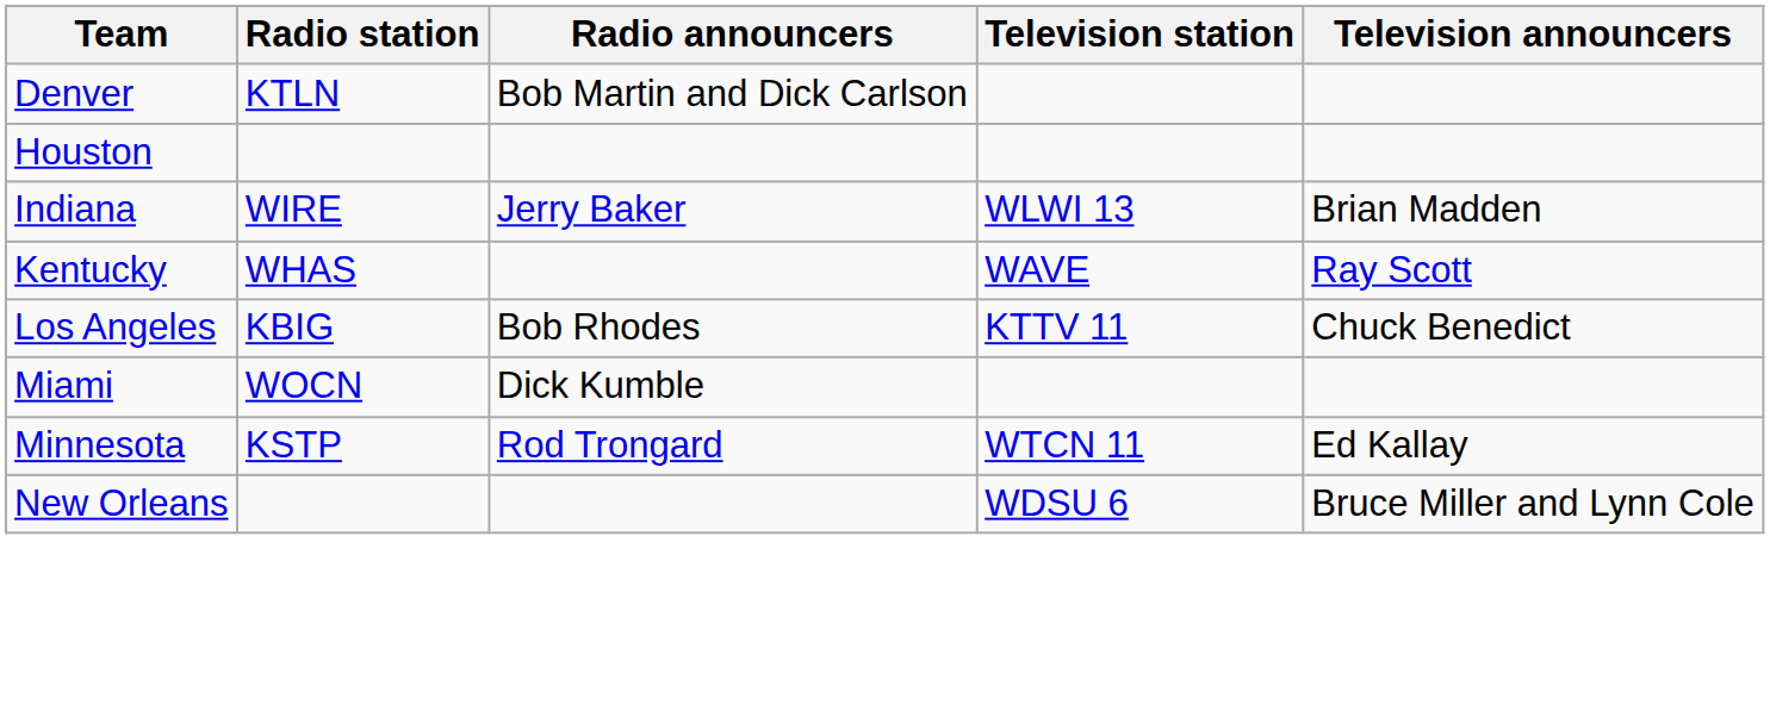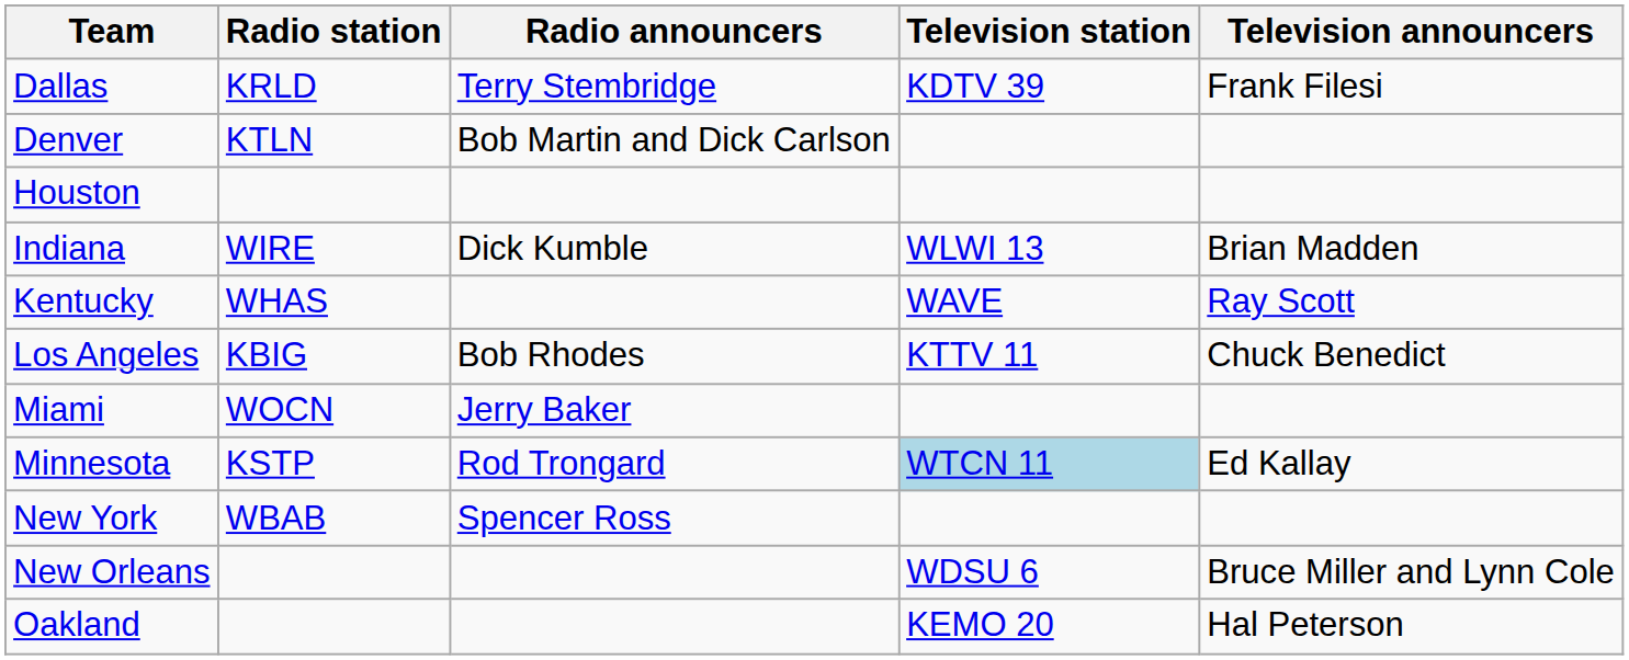 <table class="wikitable">
 <tr>
 <th>Team</th>
 <th>Radio station</th>
 <th>Radio announcers</th>
 <th>Television station</th>
 <th>Television announcers</th>
+</tr>
+<tr>
+<td><a href='#'>Dallas</a></td>
+<td><a href='#'>KRLD</a></td>
+<td><a href='#'>Terry Stembridge</a></td>
+<td><a href='#'>KDTV 39</a></td>
+<td>Frank Filesi</td>
 </tr>
 <tr>
 <td><a href='#'>Denver</a></td>
 <td><a href='#'>KTLN</a></td>
 <td>Bob Martin and Dick Carlson</td>
 <td></td>
 <td></td>
 </tr>
 <tr>
 <td><a href='#'>Houston</a></td>
 <td></td>
 <td></td>
 <td></td>
 <td></td>
 </tr>
 <tr>
 <td><a href='#'>Indiana</a></td>
 <td><a href='#'>WIRE</a></td>
-<td><a href='#'>Jerry Baker</a></td>
+<td>Dick Kumble</td>
 <td><a href='#'>WLWI 13</a></td>
 <td>Brian Madden</td>
 </tr>
 <tr>
 <td><a href='#'>Kentucky</a></td>
 <td><a href='#'>WHAS</a></td>
 <td></td>
 <td><a href='#'>WAVE</a></td>
 <td><a href='#'>Ray Scott</a></td>
 </tr>
 <tr>
 <td><a href='#'>Los Angeles</a></td>
 <td><a href='#'>KBIG</a></td>
 <td>Bob Rhodes</td>
 <td><a href='#'>KTTV 11</a></td>
 <td>Chuck Benedict</td>
 </tr>
 <tr>
 <td><a href='#'>Miami</a></td>
 <td><a href='#'>WOCN</a></td>
-<td>Dick Kumble</td>
+<td><a href='#'>Jerry Baker</a></td>
 <td></td>
 <td></td>
 </tr>
 <tr>
 <td><a href='#'>Minnesota</a></td>
 <td><a href='#'>KSTP</a></td>
 <td><a href='#'>Rod Trongard</a></td>
-<td><a href='#'>WTCN 11</a></td>
+<td style="background: lightblue;"><a href='#'>WTCN 11</a></td>
 <td>Ed Kallay</td>
+</tr>
+<tr>
+<td><a href='#'>New York</a></td>
+<td><a href='#'>WBAB</a></td>
+<td><a href='#'>Spencer Ross</a></td>
+<td></td>
+<td></td>
 </tr>
 <tr>
 <td><a href='#'>New Orleans</a></td>
 <td></td>
 <td></td>
 <td><a href='#'>WDSU 6</a></td>
 <td>Bruce Miller and Lynn Cole</td>
 </tr>
+<tr>
+<td><a href='#'>Oakland</a></td>
+<td></td>
+<td></td>
+<td><a href='#'>KEMO 20</a></td>
+<td>Hal Peterson</td>
+</tr>
 </table>
